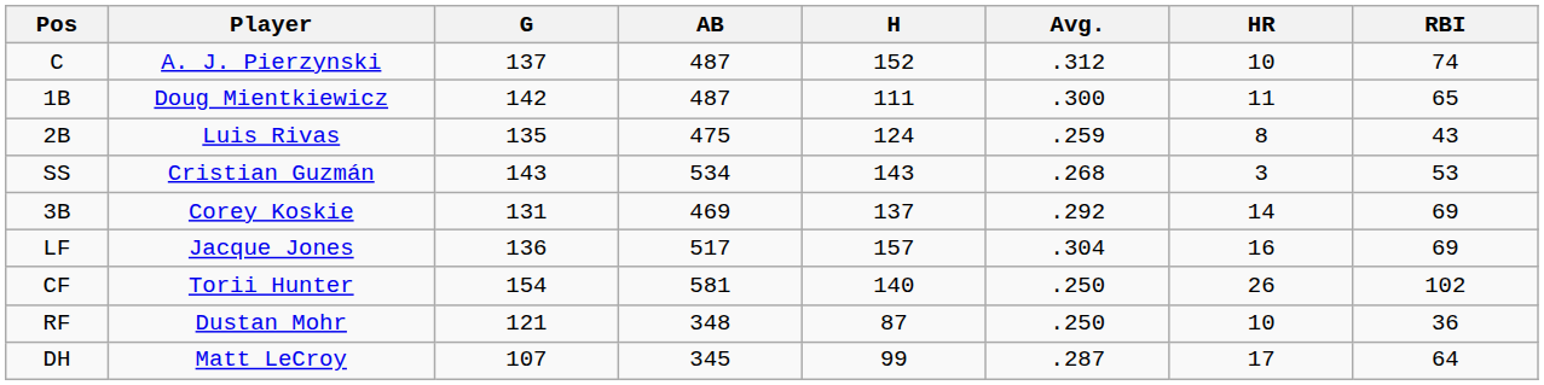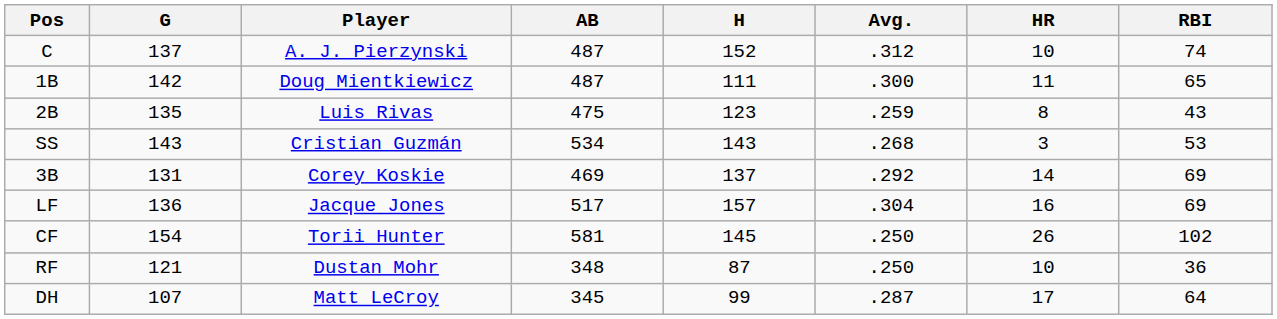 <table class="wikitable sortable">
 <tr>
 <th bgcolor="#DDDDFF" width="5%">Pos</th>
+<th bgcolor="#DDDDFF" width="9%">G</th>
 <th bgcolor="#DDDDFF" width="16%">Player</th>
-<th bgcolor="#DDDDFF" width="9%">G</th>
 <th bgcolor="#DDDDFF" width="9%">AB</th>
 <th bgcolor="#DDDDFF" width="9%">H</th>
 <th bgcolor="#DDDDFF" width="9%">Avg.</th>
 <th bgcolor="#DDDDFF" width="9%">HR</th>
 <th bgcolor="#DDDDFF" width="9%">RBI</th>
 </tr>
 <tr align="center">
 <td>C</td>
+<td>137</td>
 <td><a href='#'>A. J. Pierzynski</a></td>
-<td>137</td>
 <td>487</td>
 <td>152</td>
 <td>.312</td>
 <td>10</td>
 <td>74</td>
 </tr>
 <tr align="center">
 <td>1B</td>
+<td>142</td>
 <td><a href='#'>Doug Mientkiewicz</a></td>
-<td>142</td>
 <td>487</td>
 <td>111</td>
 <td>.300</td>
 <td>11</td>
 <td>65</td>
 </tr>
 <tr align="center">
 <td>2B</td>
+<td>135</td>
 <td><a href='#'>Luis Rivas</a></td>
-<td>135</td>
 <td>475</td>
-<td>124</td>
+<td>123</td>
 <td>.259</td>
 <td>8</td>
 <td>43</td>
 </tr>
 <tr align="center">
 <td>SS</td>
+<td>143</td>
 <td><a href='#'>Cristian Guzmán</a></td>
-<td>143</td>
 <td>534</td>
 <td>143</td>
 <td>.268</td>
 <td>3</td>
 <td>53</td>
 </tr>
 <tr align="center">
 <td>3B</td>
+<td>131</td>
 <td><a href='#'>Corey Koskie</a></td>
-<td>131</td>
 <td>469</td>
 <td>137</td>
 <td>.292</td>
 <td>14</td>
 <td>69</td>
 </tr>
 <tr align="center">
 <td>LF</td>
+<td>136</td>
 <td><a href='#'>Jacque Jones</a></td>
-<td>136</td>
 <td>517</td>
 <td>157</td>
 <td>.304</td>
 <td>16</td>
 <td>69</td>
 </tr>
 <tr align="center">
 <td>CF</td>
+<td>154</td>
 <td><a href='#'>Torii Hunter</a></td>
-<td>154</td>
 <td>581</td>
-<td>140</td>
+<td>145</td>
 <td>.250</td>
 <td>26</td>
 <td>102</td>
 </tr>
 <tr align="center">
 <td>RF</td>
+<td>121</td>
 <td><a href='#'>Dustan Mohr</a></td>
-<td>121</td>
 <td>348</td>
 <td>87</td>
 <td>.250</td>
 <td>10</td>
 <td>36</td>
 </tr>
 <tr align="center">
 <td>DH</td>
+<td>107</td>
 <td><a href='#'>Matt LeCroy</a></td>
-<td>107</td>
 <td>345</td>
 <td>99</td>
 <td>.287</td>
 <td>17</td>
 <td>64</td>
 </tr>
 </table>
